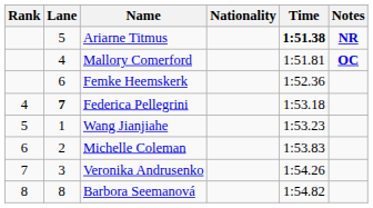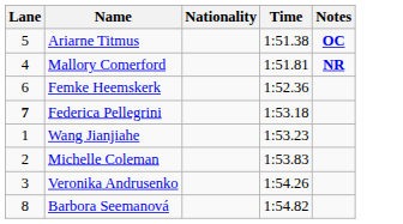 <table class="wikitable sortable" style="text-align:center">
 <tr>
-<th>Rank</th>
 <th>Lane</th>
 <th>Name</th>
 <th>Nationality</th>
 <th>Time</th>
 <th>Notes</th>
 </tr>
 <tr>
-<td></td>
 <td>5</td>
 <td align=left><a href='#'>Ariarne Titmus</a></td>
 <td align=left></td>
-<td><strong>1:51.38</strong></td>
-<td><strong><a href='#'>NR</a></strong></td>
+<td>1:51.38</td>
+<td><strong><a href='#'>OC</a></strong></td>
 </tr>
 <tr>
-<td></td>
 <td>4</td>
 <td align=left><a href='#'>Mallory Comerford</a></td>
 <td align=left></td>
 <td>1:51.81</td>
-<td><strong><a href='#'>OC</a></strong></td>
+<td><strong><a href='#'>NR</a></strong></td>
 </tr>
 <tr>
-<td></td>
 <td>6</td>
 <td align=left><a href='#'>Femke Heemskerk</a></td>
 <td align=left></td>
 <td>1:52.36</td>
 <td></td>
 </tr>
 <tr>
-<td>4</td>
 <td><strong>7</strong></td>
 <td align=left><a href='#'>Federica Pellegrini</a></td>
 <td align=left></td>
 <td>1:53.18</td>
 <td></td>
 </tr>
 <tr>
-<td>5</td>
 <td>1</td>
 <td align=left><a href='#'>Wang Jianjiahe</a></td>
 <td align=left></td>
 <td>1:53.23</td>
 <td></td>
 </tr>
 <tr>
-<td>6</td>
 <td>2</td>
 <td align=left><a href='#'>Michelle Coleman</a></td>
 <td align=left></td>
 <td>1:53.83</td>
 <td></td>
 </tr>
 <tr>
-<td>7</td>
 <td>3</td>
 <td align=left><a href='#'>Veronika Andrusenko</a></td>
 <td align=left></td>
 <td>1:54.26</td>
 <td></td>
 </tr>
 <tr>
 <td>8</td>
-<td>8</td>
 <td align=left><a href='#'>Barbora Seemanová</a></td>
 <td align=left></td>
 <td>1:54.82</td>
 <td></td>
 </tr>
 </table>
